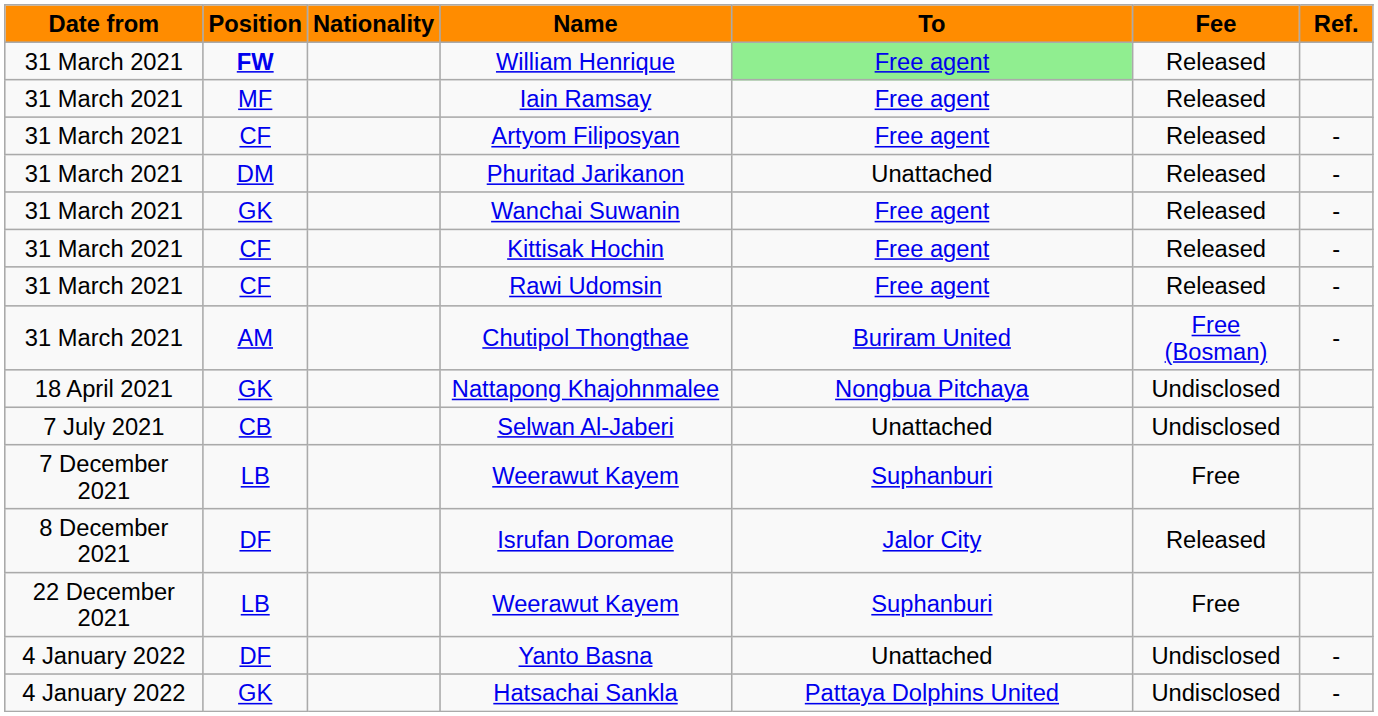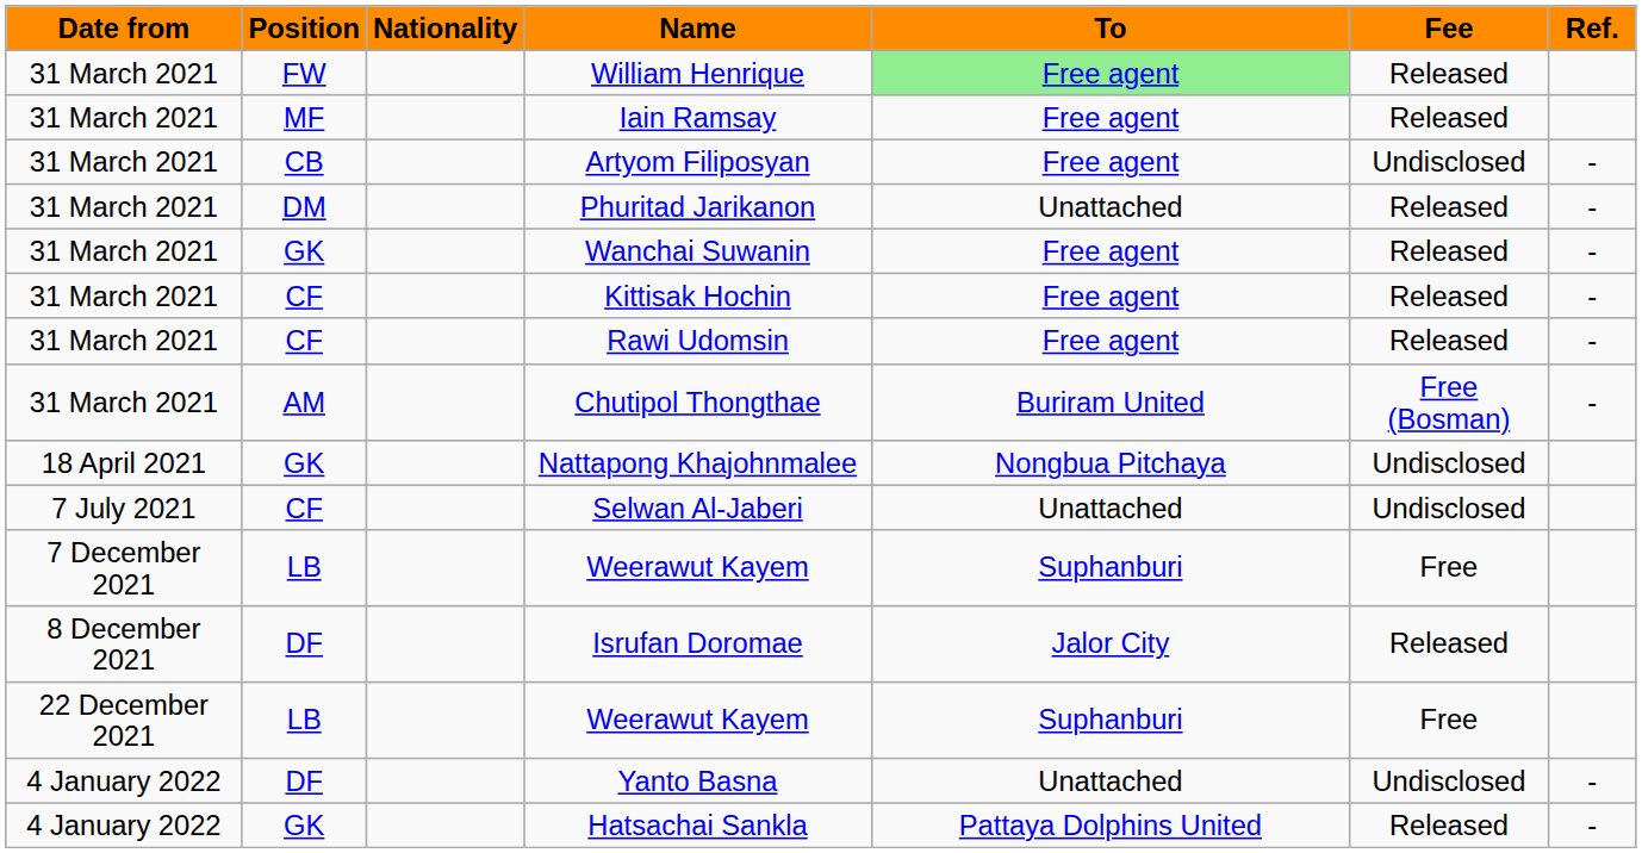 <table class="wikitable"  style="text-align:center; font-size:95%; ">
 <tr>
 <th style="background:#FF8C00; width:120px;">Date from</th>
 <th style="background:#FF8C00; width:50px;">Position</th>
 <th style="background:#FF8C00; width:50px;">Nationality</th>
 <th style="background:#FF8C00; width:180px;">Name</th>
 <th style="background:#FF8C00; width:250px;">To</th>
 <th style="background:#FF8C00; width:100px;">Fee</th>
 <th style="background:#FF8C00; width:40px;">Ref.</th>
 </tr>
 <tr>
 <td>31 March 2021</td>
-<td><strong><a href='#'>FW</a></strong></td>
+<td><a href='#'>FW</a></td>
 <td></td>
 <td><a href='#'>William Henrique</a></td>
 <td style="background: lightgreen;"><a href='#'>Free agent</a></td>
 <td>Released</td>
 <td></td>
 </tr>
 <tr>
 <td>31 March 2021</td>
 <td><a href='#'>MF</a></td>
 <td></td>
 <td><a href='#'>Iain Ramsay</a></td>
 <td><a href='#'>Free agent</a></td>
 <td>Released</td>
 </tr>
 <tr>
 <td>31 March 2021</td>
-<td><a href='#'>CF</a></td>
+<td><a href='#'>CB</a></td>
 <td></td>
 <td><a href='#'>Artyom Filiposyan</a></td>
 <td><a href='#'>Free agent</a></td>
-<td>Released</td>
+<td>Undisclosed</td>
 <td>-</td>
 </tr>
 <tr>
 <td>31 March 2021</td>
 <td><a href='#'>DM</a></td>
 <td></td>
 <td><a href='#'>Phuritad Jarikanon</a></td>
 <td>Unattached</td>
 <td>Released</td>
 <td>-</td>
 </tr>
 <tr>
 <td>31 March 2021</td>
 <td><a href='#'>GK</a></td>
 <td></td>
 <td><a href='#'>Wanchai Suwanin</a></td>
 <td><a href='#'>Free agent</a></td>
 <td>Released</td>
 <td>-</td>
 </tr>
 <tr>
 <td>31 March 2021</td>
 <td><a href='#'>CF</a></td>
 <td></td>
 <td><a href='#'>Kittisak Hochin</a></td>
 <td><a href='#'>Free agent</a></td>
 <td>Released</td>
 <td>-</td>
 </tr>
 <tr>
 <td>31 March 2021</td>
 <td><a href='#'>CF</a></td>
 <td></td>
 <td><a href='#'>Rawi Udomsin</a></td>
 <td><a href='#'>Free agent</a></td>
 <td>Released</td>
 <td>-</td>
 </tr>
 <tr>
 <td>31 March 2021</td>
 <td><a href='#'>AM</a></td>
 <td></td>
 <td><a href='#'>Chutipol Thongthae</a></td>
 <td> <a href='#'>Buriram United</a></td>
 <td><a href='#'>Free (Bosman)</a></td>
 <td>-</td>
 </tr>
 <tr>
 <td>18 April 2021</td>
 <td><a href='#'>GK</a></td>
 <td></td>
 <td><a href='#'>Nattapong Khajohnmalee</a></td>
 <td> <a href='#'>Nongbua Pitchaya</a></td>
 <td>Undisclosed</td>
 <td></td>
 </tr>
 <tr>
 <td>7 July 2021</td>
-<td><a href='#'>CB</a></td>
+<td><a href='#'>CF</a></td>
 <td></td>
 <td><a href='#'>Selwan Al-Jaberi</a></td>
 <td>Unattached</td>
 <td>Undisclosed</td>
 <td></td>
 </tr>
 <tr>
 <td>7 December 2021</td>
 <td><a href='#'>LB</a></td>
 <td></td>
 <td><a href='#'>Weerawut Kayem</a></td>
 <td> <a href='#'>Suphanburi</a></td>
 <td>Free</td>
 <td></td>
 </tr>
 <tr>
 <td>8 December 2021</td>
 <td><a href='#'>DF</a></td>
 <td></td>
 <td><a href='#'>Isrufan Doromae</a></td>
 <td> <a href='#'>Jalor City</a></td>
 <td>Released</td>
 <td></td>
 </tr>
 <tr>
 <td>22 December 2021</td>
 <td><a href='#'>LB</a></td>
 <td></td>
 <td><a href='#'>Weerawut Kayem</a></td>
 <td> <a href='#'>Suphanburi</a></td>
 <td>Free</td>
 <td></td>
 </tr>
 <tr>
 <td>4 January 2022</td>
 <td><a href='#'>DF</a></td>
 <td></td>
 <td><a href='#'>Yanto Basna</a></td>
 <td>Unattached</td>
 <td>Undisclosed</td>
 <td>-</td>
 </tr>
 <tr>
 <td>4 January 2022</td>
 <td><a href='#'>GK</a></td>
 <td></td>
 <td><a href='#'>Hatsachai Sankla</a></td>
 <td> <a href='#'>Pattaya Dolphins United</a></td>
-<td>Undisclosed</td>
+<td>Released</td>
 <td>-</td>
 </tr>
 </table>
